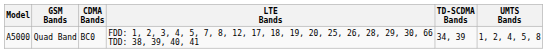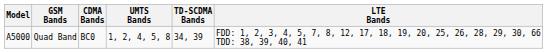 <table class="wikitable">
 <tr>
 <th>Model</th>
 <th>GSM<br>Bands</th>
 <th>CDMA<br>Bands</th>
+<th>UMTS<br>Bands</th>
+<th>TD-SCDMA<br>Bands</th>
 <th>LTE<br>Bands</th>
-<th>TD-SCDMA<br>Bands</th>
-<th>UMTS<br>Bands</th>
 </tr>
 <tr>
 <td>A5000</td>
 <td>Quad Band</td>
 <td>BC0</td>
+<td>1, 2, 4, 5, 8</td>
+<td>34, 39</td>
 <td>FDD: 1, 2, 3, 4, 5, 7, 8, 12, 17, 18, 19, 20, 25, 26, 28, 29, 30, 66<br>TDD: 38, 39, 40, 41</td>
-<td>34, 39</td>
-<td>1, 2, 4, 5, 8</td>
 </tr>
 </table>
